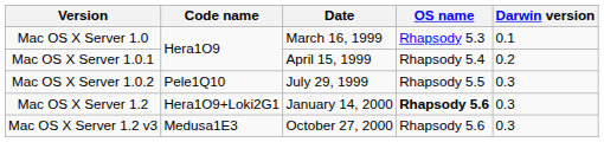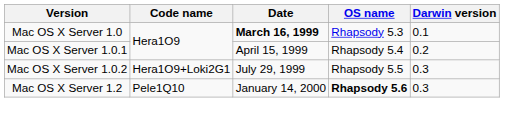 <table class=wikitable>
 <tr>
 <th>Version</th>
 <th>Code name</th>
 <th>Date</th>
 <th><a href='#'>OS name</a></th>
 <th><a href='#'>Darwin</a> version</th>
 </tr>
 <tr>
 <td style=text-align:center>Mac OS X Server 1.0</td>
 <td rowspan=2>Hera1O9</td>
-<td>March 16, 1999</td>
+<td><strong>March 16, 1999</strong></td>
 <td><a href='#'>Rhapsody</a> 5.3</td>
 <td>0.1</td>
 </tr>
 <tr>
 <td style=text-align:center>Mac OS X Server 1.0.1</td>
 <td>April 15, 1999</td>
 <td>Rhapsody 5.4</td>
 <td>0.2</td>
 </tr>
 <tr>
 <td style=text-align:center>Mac OS X Server 1.0.2</td>
-<td>Pele1Q10</td>
+<td>Hera1O9+Loki2G1</td>
 <td>July 29, 1999</td>
 <td>Rhapsody 5.5</td>
 <td>0.3</td>
 </tr>
 <tr>
 <td style=text-align:center>Mac OS X Server 1.2</td>
-<td>Hera1O9+Loki2G1</td>
+<td>Pele1Q10</td>
 <td>January 14, 2000</td>
 <td><strong>Rhapsody 5.6</strong></td>
 <td>0.3</td>
 </tr>
-<tr>
-<td style=text-align:center>Mac OS X Server 1.2 v3</td>
-<td>Medusa1E3</td>
-<td>October 27, 2000</td>
-<td>Rhapsody 5.6</td>
-<td>0.3</td>
-</tr>
 </table>
